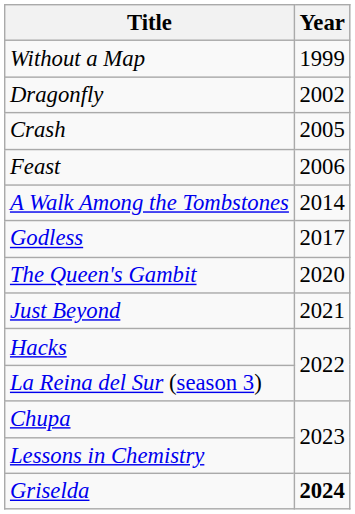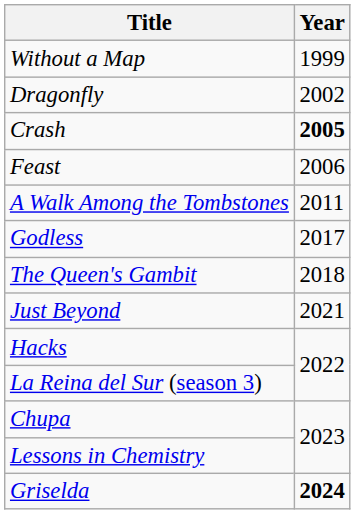 <table class="wikitable">
 <tr>
 <th>Title</th>
 <th>Year</th>
 </tr>
 <tr>
 <td><em>Without a Map</em></td>
 <td>1999</td>
 </tr>
 <tr>
 <td><em>Dragonfly</em></td>
 <td>2002</td>
 </tr>
 <tr>
 <td><em>Crash</em></td>
-<td>2005</td>
+<td><strong>2005</strong></td>
 </tr>
 <tr>
 <td><em>Feast</em></td>
 <td>2006</td>
 </tr>
 <tr>
 <td><em><a href='#'>A Walk Among the Tombstones</a></em></td>
-<td>2014</td>
+<td>2011</td>
 </tr>
 <tr>
 <td><em><a href='#'>Godless</a></em></td>
 <td>2017</td>
 </tr>
 <tr>
 <td><em><a href='#'>The Queen's Gambit</a></em></td>
-<td>2020</td>
+<td>2018</td>
 </tr>
 <tr>
 <td><em><a href='#'>Just Beyond</a></em></td>
 <td>2021</td>
 </tr>
 <tr>
 <td><em><a href='#'>Hacks</a></em></td>
 <td rowspan=2>2022</td>
 </tr>
 <tr>
 <td><em><a href='#'>La Reina del Sur</a></em> (<a href='#'>season 3</a>)</td>
 </tr>
 <tr>
 <td><em><a href='#'>Chupa</a></em></td>
 <td rowspan=2>2023</td>
 </tr>
 <tr>
 <td><em><a href='#'>Lessons in Chemistry</a></em></td>
 </tr>
 <tr>
 <td><em><a href='#'>Griselda</a></em></td>
 <td><strong>2024</strong></td>
 </tr>
 </table>
